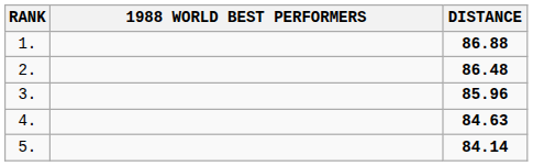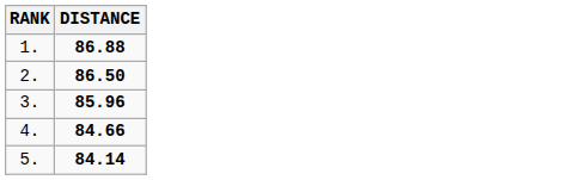 <table class="wikitable" style="border-collapse: collapse; font-size: 90%;">
 <tr>
 <th>RANK</th>
-<th align="center" style="width: 25em">1988 WORLD BEST PERFORMERS</th>
 <th align="center" style="width: 5em">DISTANCE</th>
 </tr>
 <tr>
 <td align="center">1.</td>
-<td></td>
 <td align="center"><strong>86.88</strong></td>
 </tr>
 <tr>
 <td align="center">2.</td>
-<td></td>
-<td align="center"><strong>86.48</strong></td>
+<td align="center"><strong>86.50</strong></td>
 </tr>
 <tr>
 <td align="center">3.</td>
-<td></td>
 <td align="center"><strong>85.96</strong></td>
 </tr>
 <tr>
 <td align="center">4.</td>
-<td></td>
-<td align="center"><strong>84.63</strong></td>
+<td align="center"><strong>84.66</strong></td>
 </tr>
 <tr>
 <td align="center">5.</td>
-<td></td>
 <td align="center"><strong>84.14</strong></td>
 </tr>
 </table>
